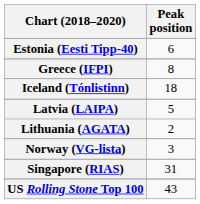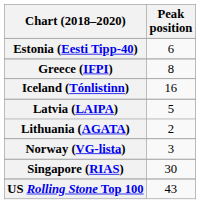 <table class="wikitable sortable plainrowheaders" style="text-align:center">
 <tr>
 <th scope="col">Chart (2018–2020)</th>
 <th scope="col">Peak<br>position</th>
 </tr>
 <tr>
 </tr>
 <tr>
 </tr>
 <tr>
 </tr>
 <tr>
 </tr>
 <tr>
 </tr>
 <tr>
 </tr>
 <tr>
 </tr>
 <tr>
 <th scope="row">Estonia (<a href='#'>Eesti Tipp-40</a>)</th>
 <td>6</td>
 </tr>
 <tr>
 </tr>
 <tr>
 </tr>
 <tr>
 </tr>
 <tr>
 <th scope="row">Greece (<a href='#'>IFPI</a>)</th>
 <td>8</td>
 </tr>
 <tr>
 </tr>
 <tr>
 </tr>
 <tr>
 <th scope="row">Iceland (<a href='#'>Tónlistinn</a>)</th>
-<td>18</td>
+<td>16</td>
 </tr>
 <tr>
 </tr>
 <tr>
 </tr>
 <tr>
 <th scope="row">Latvia (<a href='#'>LAIPA</a>)</th>
 <td>5</td>
 </tr>
 <tr>
 <th scope="row">Lithuania (<a href='#'>AGATA</a>)</th>
 <td>2</td>
 </tr>
 <tr>
 </tr>
 <tr>
 </tr>
 <tr>
 </tr>
 <tr>
 <th scope="row">Norway (<a href='#'>VG-lista</a>)</th>
 <td>3</td>
 </tr>
 <tr>
 </tr>
 <tr>
 </tr>
 <tr>
 <th scope="row">Singapore (<a href='#'>RIAS</a>)</th>
-<td>31</td>
+<td>30</td>
 </tr>
 <tr>
 </tr>
 <tr>
 </tr>
 <tr>
 </tr>
 <tr>
 </tr>
 <tr>
 </tr>
 <tr>
 </tr>
 <tr>
 </tr>
 <tr>
 <th scope="row">US <a href='#'><em>Rolling Stone</em> Top 100</a></th>
 <td>43</td>
 </tr>
 </table>
